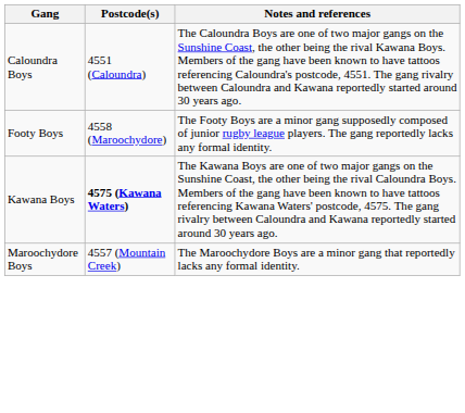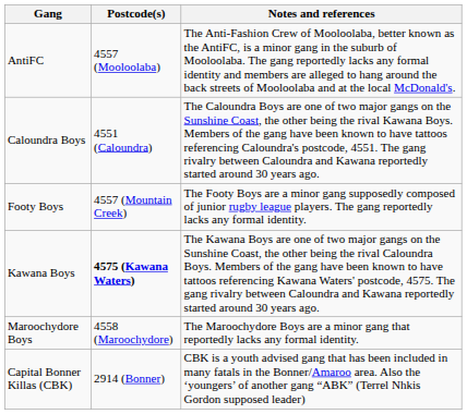 <table class="wikitable sortable">
 <tr>
 <th>Gang</th>
 <th>Postcode(s)</th>
 <th>Notes and references</th>
+</tr>
+<tr>
+<td>AntiFC</td>
+<td>4557 (<a href='#'>Mooloolaba</a>)</td>
+<td>The Anti-Fashion Crew of Mooloolaba, better known as the AntiFC, is a minor gang in the suburb of Mooloolaba. The gang reportedly lacks any formal identity and members are alleged to hang around the back streets of Mooloolaba and at the local <a href='#'>McDonald's</a>.</td>
 </tr>
 <tr>
 <td>Caloundra Boys</td>
 <td>4551 (<a href='#'>Caloundra</a>)</td>
 <td>The Caloundra Boys are one of two major gangs on the <a href='#'>Sunshine Coast</a>, the other being the rival Kawana Boys. Members of the gang have been known to have tattoos referencing Caloundra's postcode, 4551. The gang rivalry between Caloundra and Kawana reportedly started around 30 years ago.</td>
 </tr>
 <tr>
 <td>Footy Boys</td>
-<td>4558 (<a href='#'>Maroochydore</a>)</td>
+<td>4557 (<a href='#'>Mountain Creek</a>)</td>
 <td>The Footy Boys are a minor gang supposedly composed of junior <a href='#'>rugby league</a> players. The gang reportedly lacks any formal identity.</td>
 </tr>
 <tr>
 <td>Kawana Boys</td>
 <td><strong>4575 (<a href='#'>Kawana Waters</a>)</strong></td>
 <td>The Kawana Boys are one of two major gangs on the Sunshine Coast, the other being the rival Caloundra Boys. Members of the gang have been known to have tattoos referencing Kawana Waters' postcode, 4575. The gang rivalry between Caloundra and Kawana reportedly started around 30 years ago.</td>
 </tr>
 <tr>
 <td>Maroochydore Boys</td>
-<td>4557 (<a href='#'>Mountain Creek</a>)</td>
+<td>4558 (<a href='#'>Maroochydore</a>)</td>
 <td>The Maroochydore Boys are a minor gang that reportedly lacks any formal identity.</td>
 </tr>
+<tr>
+<td>Capital Bonner Killas (CBK)</td>
+<td>2914 (<a href='#'>Bonner</a>)</td>
+<td>CBK is a youth advised gang that has been included in many fatals in the Bonner/<a href='#'>Amaroo</a> area. Also the ‘youngers’ of another gang “ABK” (Terrel Nhkis Gordon supposed leader)</td>
+</tr>
 </table>
